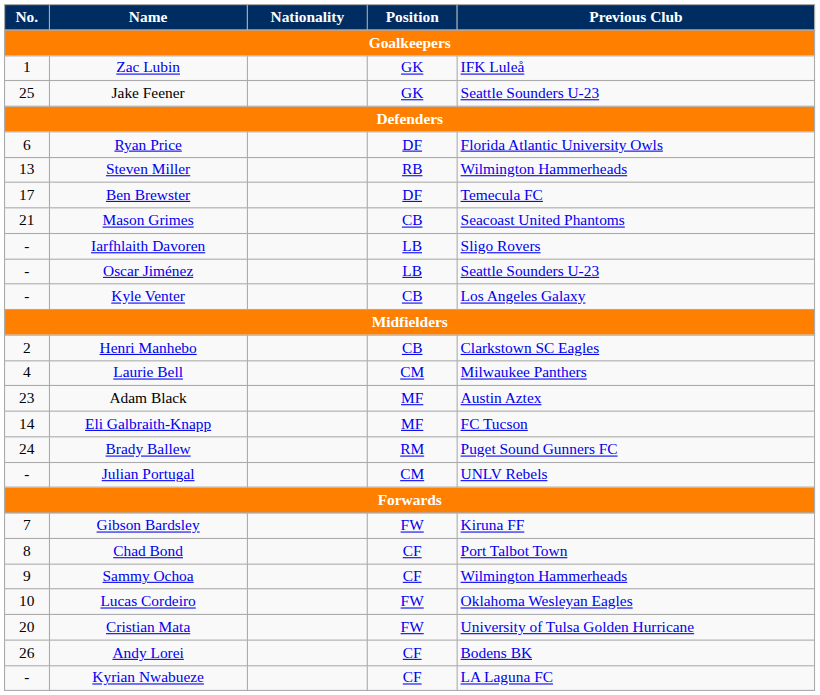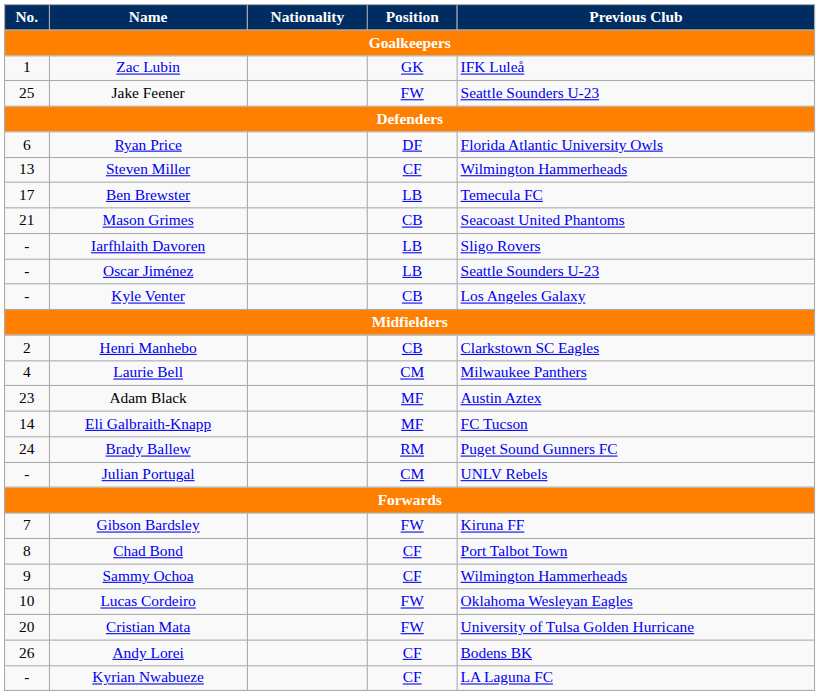 <table class="wikitable" style="text-align:center; font-size:90%; width:60%;">
 <tr>
 <th style="background:#002d61; color:white; text-align:center;">No.</th>
 <th style="background:#002d61; color:white; text-align:center;">Name</th>
 <th style="background:#002d61; color:white; text-align:center;">Nationality</th>
 <th style="background:#002d61; color:white; text-align:center;">Position</th>
 <th style="background:#002d61; color:white; text-align:center;">Previous Club</th>
 </tr>
 <tr>
 <th colspan="6" style="background:#FF7F00; color:white; text-align:center;">Goalkeepers</th>
 </tr>
 <tr>
 <td>1</td>
 <td><a href='#'>Zac Lubin</a></td>
 <td></td>
 <td><a href='#'>GK</a></td>
 <td align=left> <a href='#'>IFK Luleå</a></td>
 </tr>
 <tr>
 <td>25</td>
 <td>Jake Feener</td>
 <td></td>
-<td><a href='#'>GK</a></td>
+<td><a href='#'>FW</a></td>
 <td align=left> <a href='#'>Seattle Sounders U-23</a></td>
 </tr>
 <tr>
 <th colspan="6" style="background:#FF7F00; color:white; text-align:center;">Defenders</th>
 </tr>
 <tr>
 <td>6</td>
 <td><a href='#'>Ryan Price</a></td>
 <td></td>
 <td><a href='#'>DF</a></td>
 <td align=left> <a href='#'>Florida Atlantic University Owls</a></td>
 </tr>
 <tr>
 <td>13</td>
 <td><a href='#'>Steven Miller</a></td>
 <td></td>
-<td><a href='#'>RB</a></td>
+<td><a href='#'>CF</a></td>
 <td align=left> <a href='#'>Wilmington Hammerheads</a></td>
 </tr>
 <tr>
 <td>17</td>
 <td><a href='#'>Ben Brewster</a></td>
 <td></td>
-<td><a href='#'>DF</a></td>
+<td><a href='#'>LB</a></td>
 <td align=left> <a href='#'>Temecula FC</a></td>
 </tr>
 <tr>
 <td>21</td>
 <td><a href='#'>Mason Grimes</a></td>
 <td></td>
 <td><a href='#'>CB</a></td>
 <td align=left> <a href='#'>Seacoast United Phantoms</a></td>
 </tr>
 <tr>
 <td>-</td>
 <td><a href='#'>Iarfhlaith Davoren</a></td>
 <td></td>
 <td><a href='#'>LB</a></td>
 <td align=left> <a href='#'>Sligo Rovers</a></td>
 </tr>
 <tr>
 <td>-</td>
 <td><a href='#'>Oscar Jiménez</a></td>
 <td></td>
 <td><a href='#'>LB</a></td>
 <td align=left> <a href='#'>Seattle Sounders U-23</a></td>
 </tr>
 <tr>
 <td>-</td>
 <td><a href='#'>Kyle Venter</a></td>
 <td></td>
 <td><a href='#'>CB</a></td>
 <td align=left> <a href='#'>Los Angeles Galaxy</a></td>
 </tr>
 <tr>
 <th colspan="6" style="background:#FF7F00; color:white; text-align:center;">Midfielders</th>
 </tr>
 <tr>
 <td>2</td>
 <td><a href='#'>Henri Manhebo</a></td>
 <td></td>
 <td><a href='#'>CB</a></td>
 <td align=left> <a href='#'>Clarkstown SC Eagles</a></td>
 </tr>
 <tr>
 <td>4</td>
 <td><a href='#'>Laurie Bell</a></td>
 <td></td>
 <td><a href='#'>CM</a></td>
 <td align=left> <a href='#'>Milwaukee Panthers</a></td>
 </tr>
 <tr>
 <td>23</td>
 <td>Adam Black</td>
 <td></td>
 <td><a href='#'>MF</a></td>
 <td align=left> <a href='#'>Austin Aztex</a></td>
 </tr>
 <tr>
 <td>14</td>
 <td><a href='#'>Eli Galbraith-Knapp</a></td>
 <td></td>
 <td><a href='#'>MF</a></td>
 <td align=left> <a href='#'>FC Tucson</a></td>
 </tr>
 <tr>
 <td>24</td>
 <td><a href='#'>Brady Ballew</a></td>
 <td></td>
 <td><a href='#'>RM</a></td>
 <td align=left> <a href='#'>Puget Sound Gunners FC</a></td>
 </tr>
 <tr>
 <td>-</td>
 <td><a href='#'>Julian Portugal</a></td>
 <td></td>
 <td><a href='#'>CM</a></td>
 <td align=left> <a href='#'>UNLV Rebels</a></td>
 </tr>
 <tr>
 <th colspan="6" style="background:#FF7F00; color:white; text-align:center;">Forwards</th>
 </tr>
 <tr>
 <td>7</td>
 <td><a href='#'>Gibson Bardsley</a></td>
 <td></td>
 <td><a href='#'>FW</a></td>
 <td align=left> <a href='#'>Kiruna FF</a></td>
 </tr>
 <tr>
 <td>8</td>
 <td><a href='#'>Chad Bond</a></td>
 <td></td>
 <td><a href='#'>CF</a></td>
 <td align=left> <a href='#'>Port Talbot Town</a></td>
 </tr>
 <tr>
 <td>9</td>
 <td><a href='#'>Sammy Ochoa</a></td>
 <td></td>
 <td><a href='#'>CF</a></td>
 <td align=left> <a href='#'>Wilmington Hammerheads</a></td>
 </tr>
 <tr>
 <td>10</td>
 <td><a href='#'>Lucas Cordeiro</a></td>
 <td></td>
 <td><a href='#'>FW</a></td>
 <td align=left> <a href='#'>Oklahoma Wesleyan Eagles</a></td>
 </tr>
 <tr>
 <td>20</td>
 <td><a href='#'>Cristian Mata</a></td>
 <td></td>
 <td><a href='#'>FW</a></td>
 <td align=left> <a href='#'>University of Tulsa Golden Hurricane</a></td>
 </tr>
 <tr>
 <td>26</td>
 <td><a href='#'>Andy Lorei</a></td>
 <td></td>
 <td><a href='#'>CF</a></td>
 <td align=left> <a href='#'>Bodens BK</a></td>
 </tr>
 <tr>
 <td>-</td>
 <td><a href='#'>Kyrian Nwabueze</a></td>
 <td></td>
 <td><a href='#'>CF</a></td>
 <td align=left> <a href='#'>LA Laguna FC</a></td>
 </tr>
 </table>
